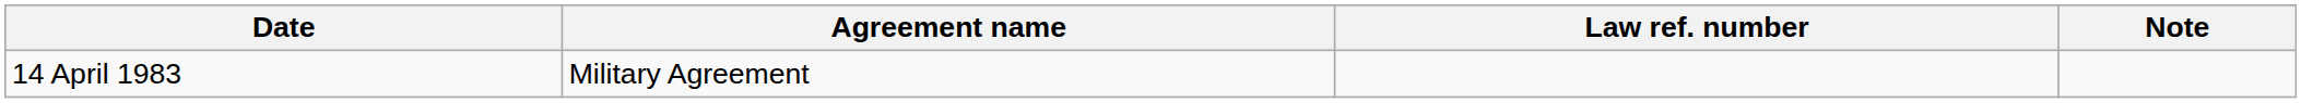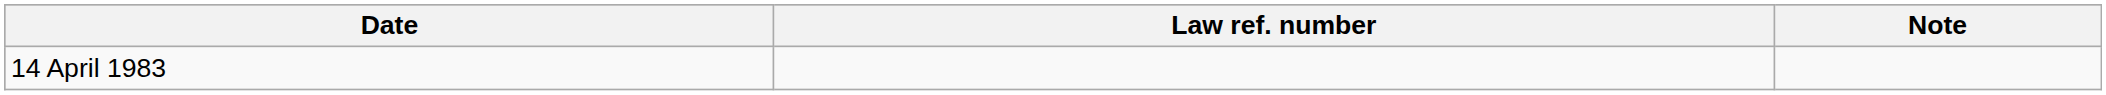 <table class="wikitable sortable" width="100%">
 <tr>
 <th class="unsortable">Date</th>
-<th>Agreement name</th>
 <th>Law ref. number</th>
 <th>Note</th>
 </tr>
 <tr>
 <td>14 April 1983</td>
-<td>Military Agreement</td>
 <td></td>
 <td></td>
 </tr>
 </table>
